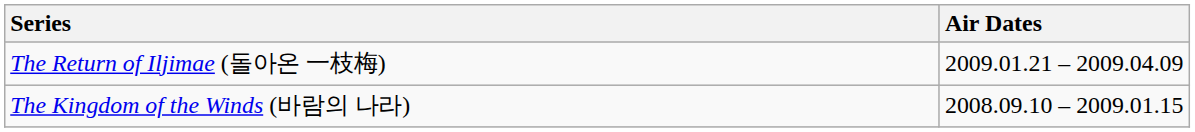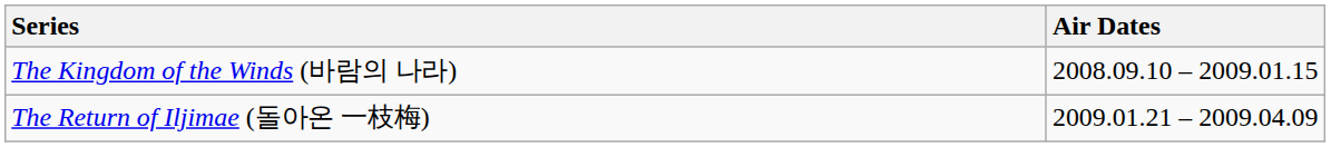 <table class="wikitable" border="1">
 <tr>
 <th width="620" style="text-align:left;">Series</th>
 <th width="160" style="text-align:left;">Air Dates</th>
 </tr>
 <tr>
+<td><em><a href='#'>The Kingdom of the Winds</a></em> (바람의 나라)</td>
+<td>2008.09.10 – 2009.01.15</td>
+</tr>
+<tr>
 <td><em><a href='#'>The Return of Iljimae</a></em> (돌아온 一枝梅)</td>
 <td>2009.01.21 – 2009.04.09</td>
 </tr>
-<tr>
-<td><em><a href='#'>The Kingdom of the Winds</a></em> (바람의 나라)</td>
-<td>2008.09.10 – 2009.01.15</td>
-</tr>
 </table>
